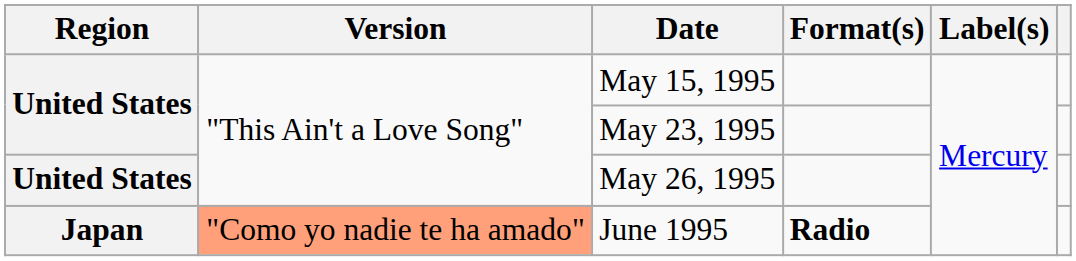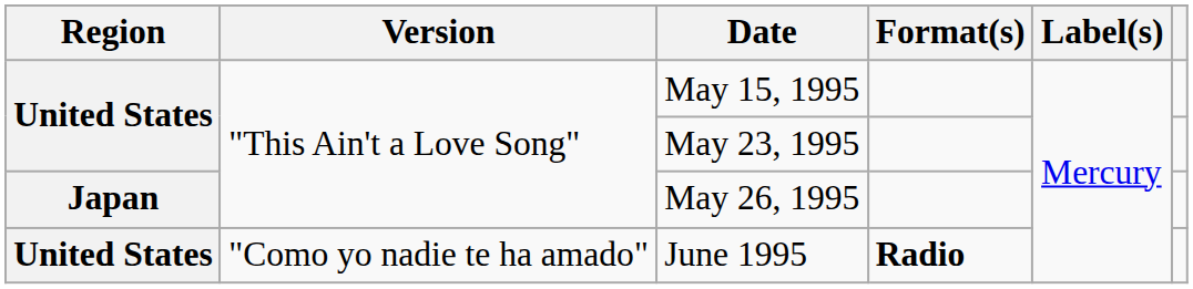 <table class="wikitable plainrowheaders">
 <tr>
 <th scope="col">Region</th>
 <th scope="col">Version</th>
 <th scope="col">Date</th>
 <th scope="col">Format(s)</th>
 <th scope="col">Label(s)</th>
 <th scope="col"></th>
 </tr>
 <tr>
 <th scope="row" rowspan="2">United States</th>
 <td rowspan="3">"This Ain't a Love Song"</td>
 <td>May 15, 1995</td>
 <td></td>
 <td rowspan="4"><a href='#'>Mercury</a></td>
 <td align="center"></td>
 </tr>
 <tr>
 <td>May 23, 1995</td>
 <td></td>
 <td align="center"></td>
 </tr>
 <tr>
-<th scope="row">United States</th>
+<th scope="row">Japan</th>
 <td>May 26, 1995</td>
 <td></td>
 <td align="center"></td>
 </tr>
 <tr>
-<th scope="row">Japan</th>
-<td style="background: lightsalmon;">"Como yo nadie te ha amado"</td>
+<th scope="row">United States</th>
+<td>"Como yo nadie te ha amado"</td>
 <td>June 1995</td>
 <td><strong>Radio</strong></td>
 <td align="center"></td>
 </tr>
 </table>
